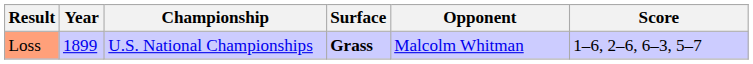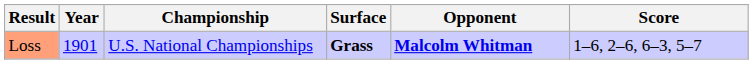 <table class="sortable wikitable">
 <tr>
 <th style="width:40px">Result</th>
 <th style="width:35px">Year</th>
 <th style="width:200px">Championship</th>
 <th style="width:50px">Surface</th>
 <th style="width:160px">Opponent</th>
 <th style="width:160px" class="unsortable">Score</th>
 </tr>
 <tr style="background:#ccf;">
 <td style="background:#ffa07a;">Loss</td>
-<td><a href='#'>1899</a></td>
+<td><a href='#'>1901</a></td>
 <td><a href='#'>U.S. National Championships</a></td>
 <td><strong>Grass</strong></td>
-<td> <a href='#'>Malcolm Whitman</a></td>
+<td><strong> <a href='#'>Malcolm Whitman</a></strong></td>
 <td>1–6, 2–6, 6–3, 5–7</td>
 </tr>
 </table>
